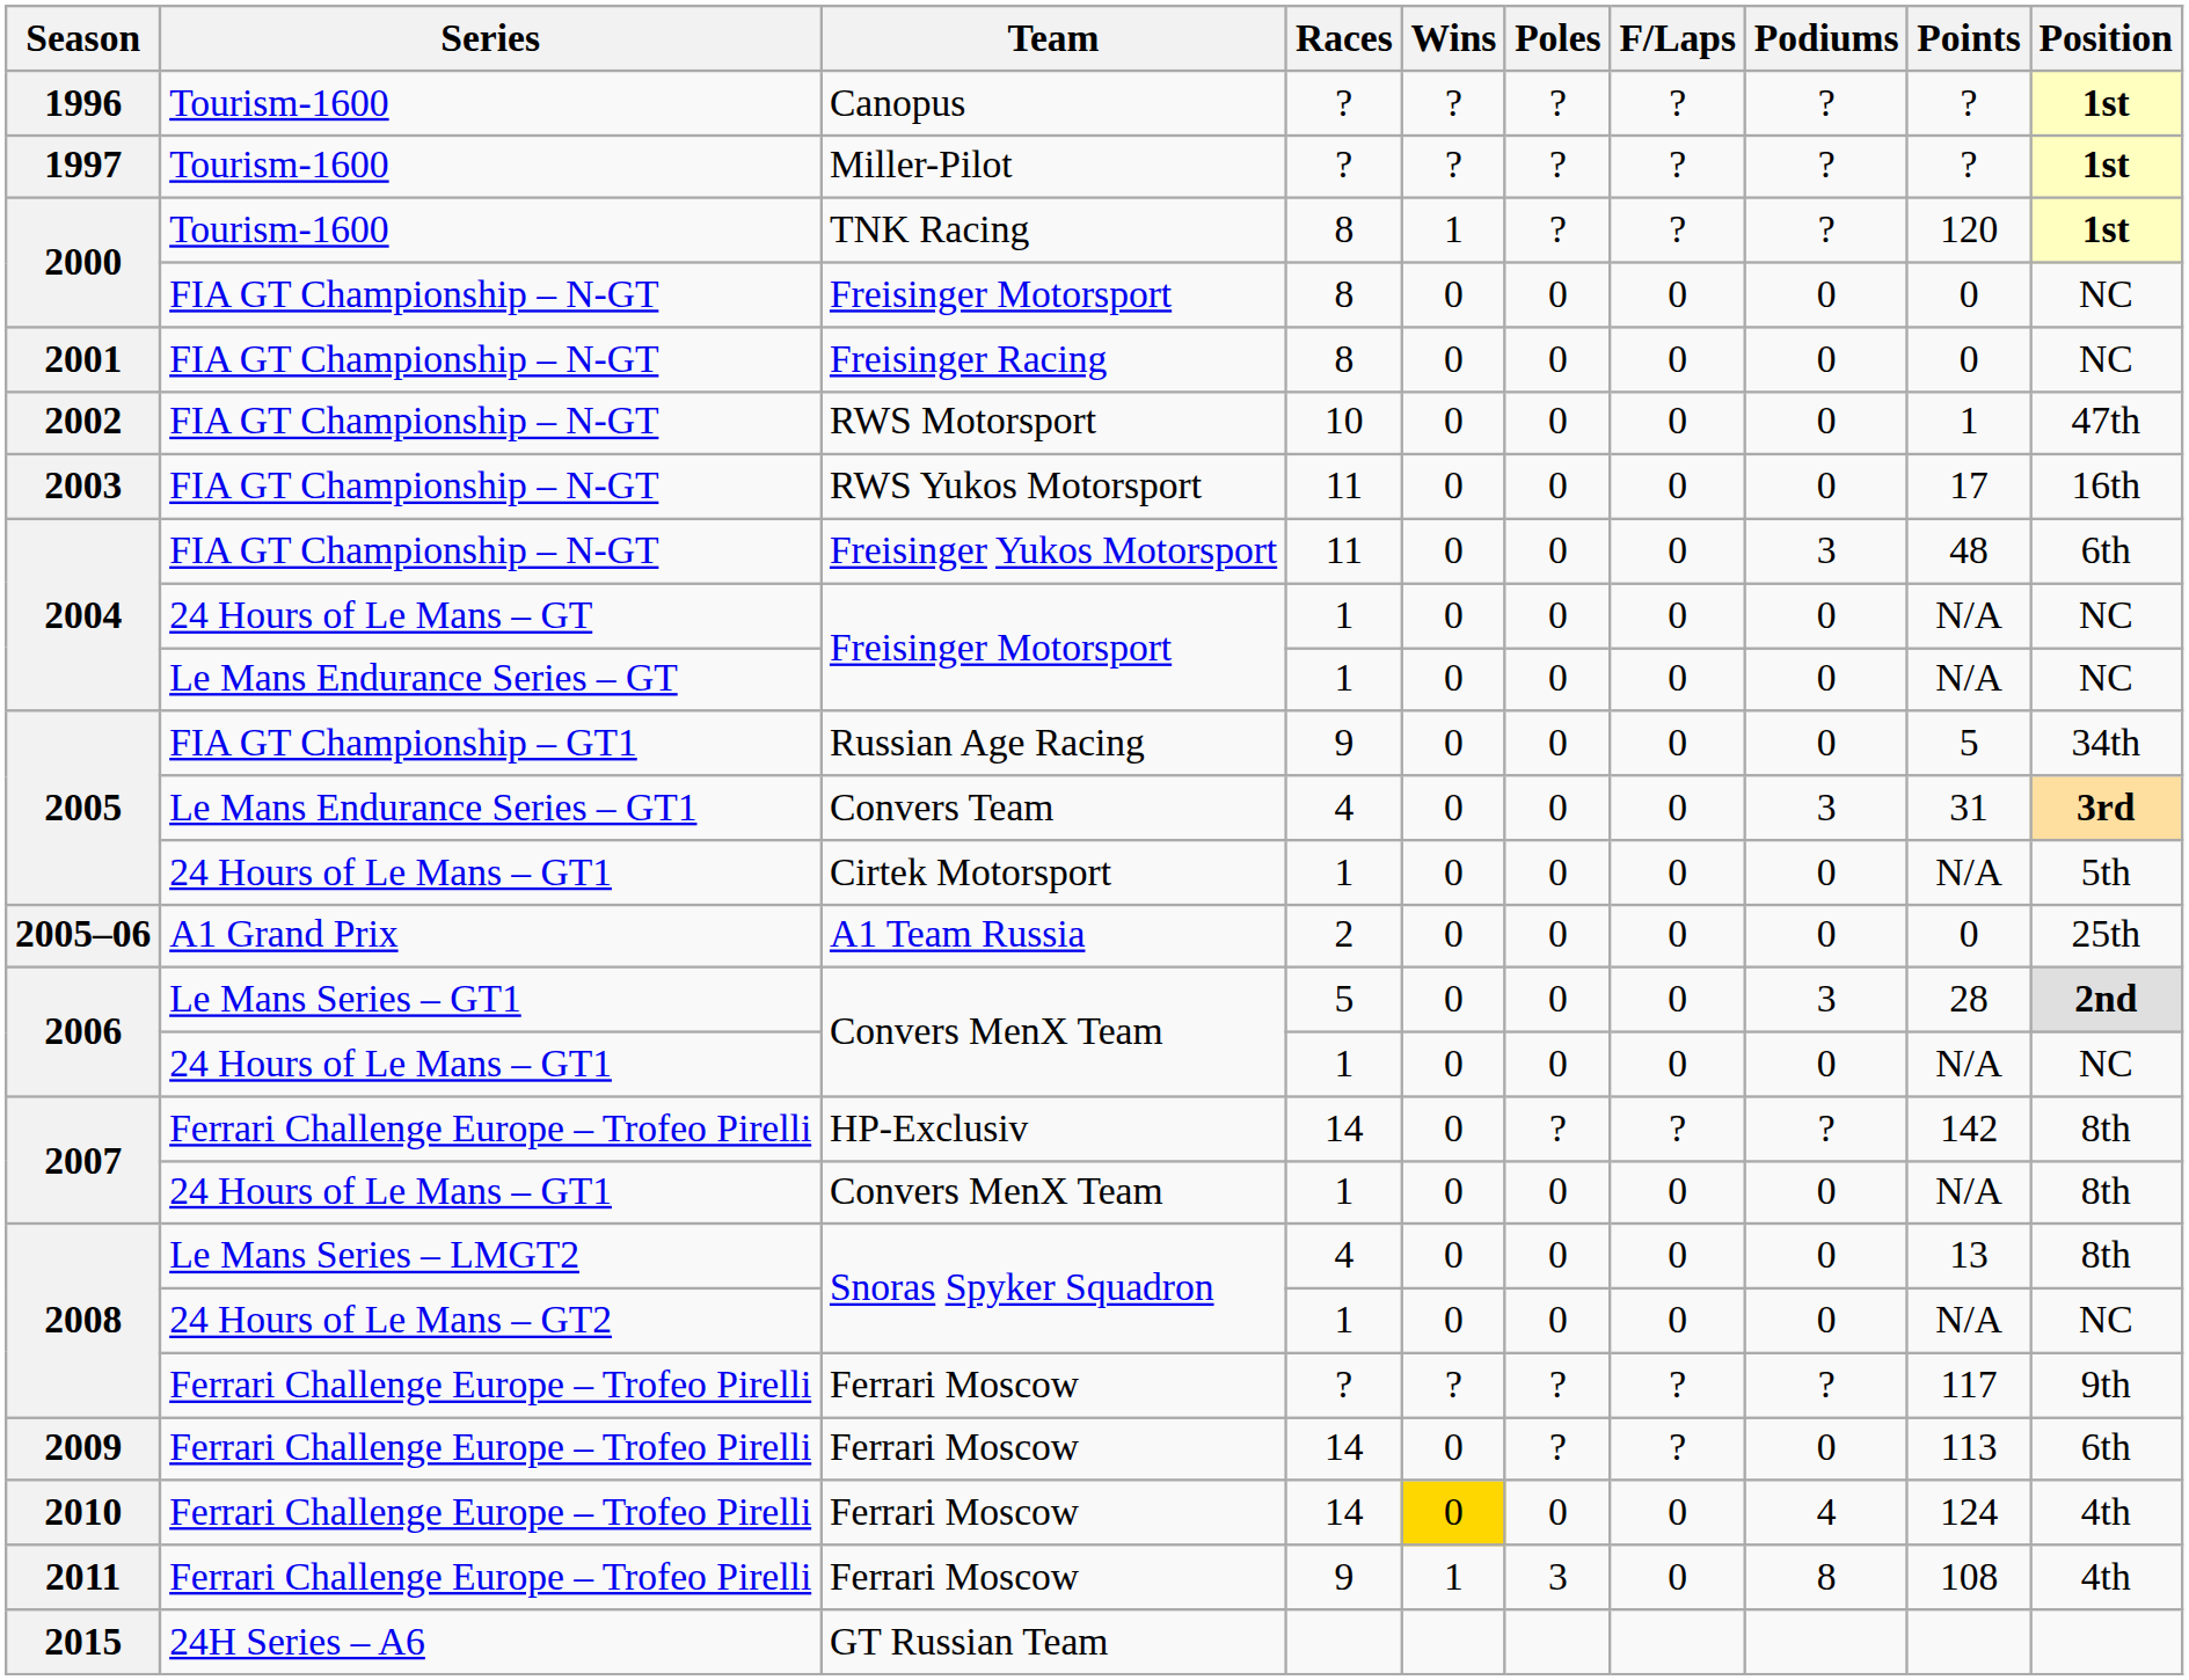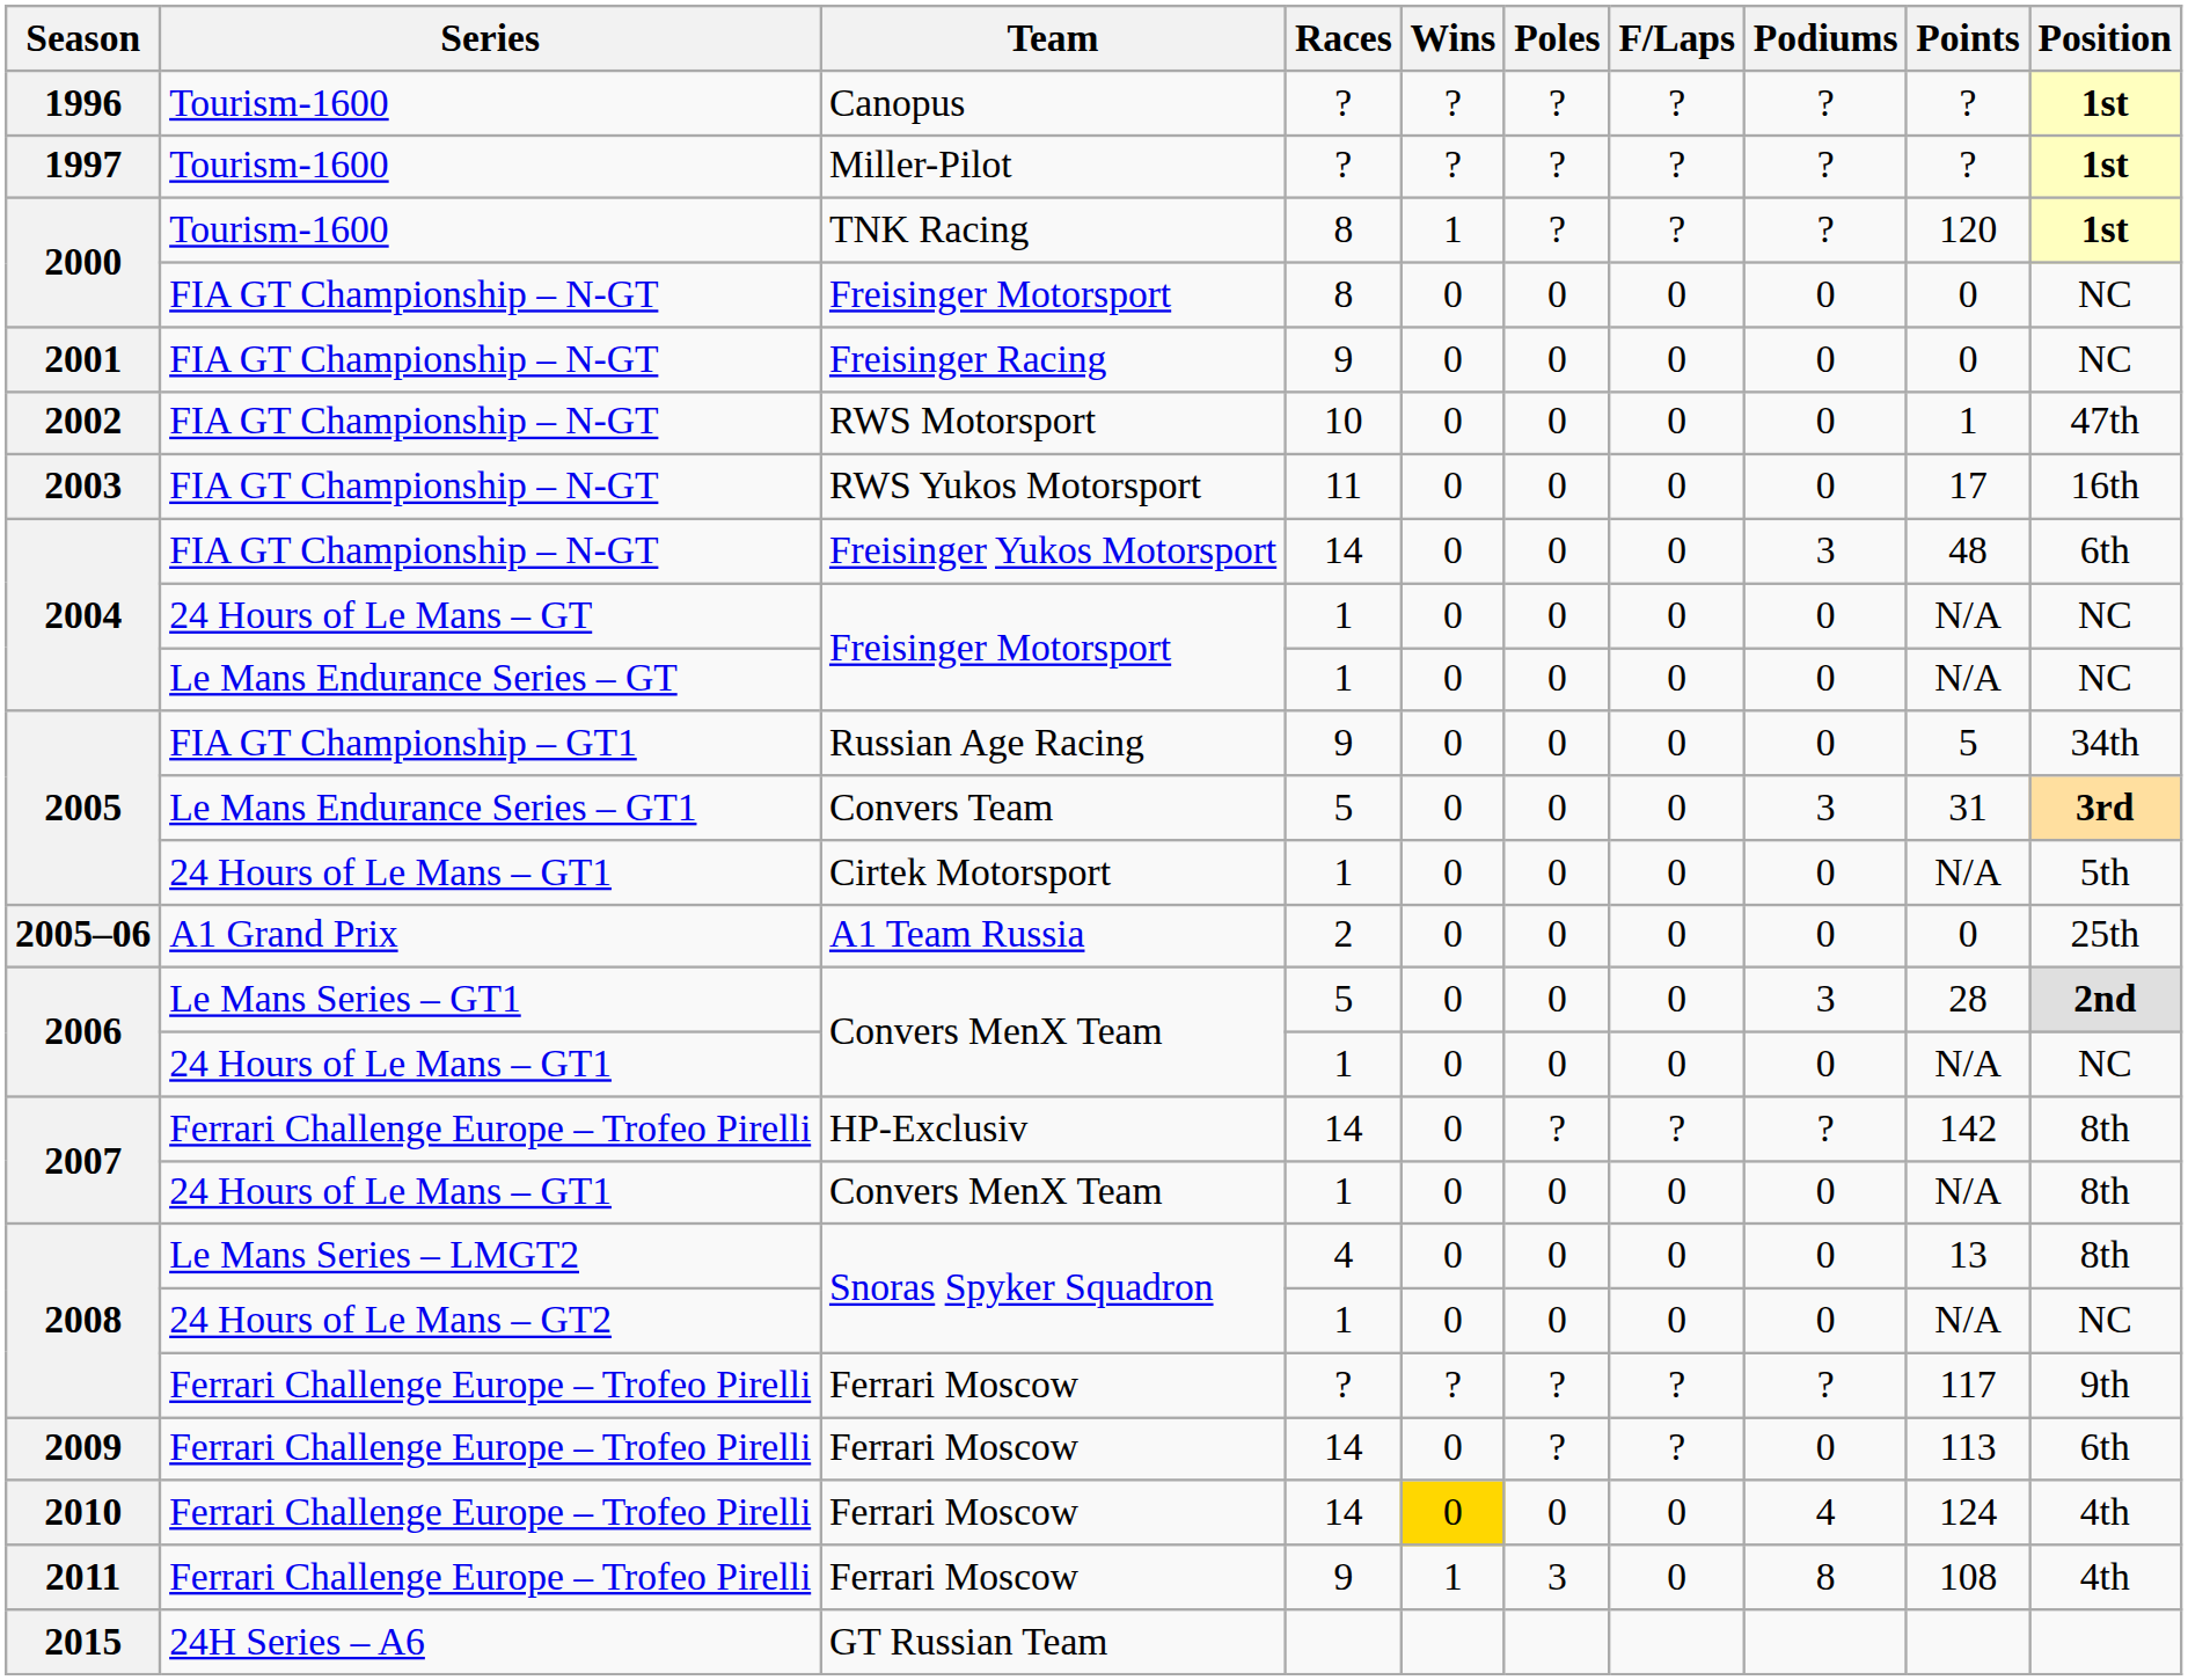 <table class="wikitable" style="font-size: 90%; text-align:center">
 <tr>
 <th>Season</th>
 <th>Series</th>
 <th>Team</th>
 <th>Races</th>
 <th>Wins</th>
 <th>Poles</th>
 <th>F/Laps</th>
 <th>Podiums</th>
 <th>Points</th>
 <th>Position</th>
 </tr>
 <tr>
 <th>1996</th>
 <td align=left><a href='#'>Tourism-1600</a></td>
 <td align=left>Canopus</td>
 <td>?</td>
 <td>?</td>
 <td>?</td>
 <td>?</td>
 <td>?</td>
 <td>?</td>
 <td style="background:#FFFFBF;"><strong>1st</strong></td>
 </tr>
 <tr>
 <th>1997</th>
 <td align=left><a href='#'>Tourism-1600</a></td>
 <td align=left>Miller-Pilot</td>
 <td>?</td>
 <td>?</td>
 <td>?</td>
 <td>?</td>
 <td>?</td>
 <td>?</td>
 <td style="background:#FFFFBF;"><strong>1st</strong></td>
 </tr>
 <tr>
 <th rowspan=2>2000</th>
 <td align=left><a href='#'>Tourism-1600</a></td>
 <td align=left>TNK Racing</td>
 <td>8</td>
 <td>1</td>
 <td>?</td>
 <td>?</td>
 <td>?</td>
 <td>120</td>
 <td style="background:#FFFFBF;"><strong>1st</strong></td>
 </tr>
 <tr>
 <td align=left><a href='#'>FIA GT Championship – N-GT</a></td>
 <td align=left><a href='#'>Freisinger Motorsport</a></td>
 <td>8</td>
 <td>0</td>
 <td>0</td>
 <td>0</td>
 <td>0</td>
 <td>0</td>
 <td>NC</td>
 </tr>
 <tr>
 <th>2001</th>
 <td align=left><a href='#'>FIA GT Championship – N-GT</a></td>
 <td align=left><a href='#'>Freisinger Racing</a></td>
-<td>8</td>
+<td>9</td>
 <td>0</td>
 <td>0</td>
 <td>0</td>
 <td>0</td>
 <td>0</td>
 <td>NC</td>
 </tr>
 <tr>
 <th>2002</th>
 <td align=left><a href='#'>FIA GT Championship – N-GT</a></td>
 <td align=left>RWS Motorsport</td>
 <td>10</td>
 <td>0</td>
 <td>0</td>
 <td>0</td>
 <td>0</td>
 <td>1</td>
 <td>47th</td>
 </tr>
 <tr>
 <th>2003</th>
 <td align=left><a href='#'>FIA GT Championship – N-GT</a></td>
 <td align=left>RWS Yukos Motorsport</td>
 <td>11</td>
 <td>0</td>
 <td>0</td>
 <td>0</td>
 <td>0</td>
 <td>17</td>
 <td>16th</td>
 </tr>
 <tr>
 <th rowspan=3>2004</th>
 <td align=left><a href='#'>FIA GT Championship – N-GT</a></td>
 <td align=left><a href='#'>Freisinger</a> <a href='#'>Yukos Motorsport</a></td>
-<td>11</td>
+<td>14</td>
 <td>0</td>
 <td>0</td>
 <td>0</td>
 <td>3</td>
 <td>48</td>
 <td>6th</td>
 </tr>
 <tr>
 <td align=left><a href='#'>24 Hours of Le Mans – GT</a></td>
 <td align=left rowspan=2><a href='#'>Freisinger Motorsport</a></td>
 <td>1</td>
 <td>0</td>
 <td>0</td>
 <td>0</td>
 <td>0</td>
 <td>N/A</td>
 <td>NC</td>
 </tr>
 <tr>
 <td align=left><a href='#'>Le Mans Endurance Series – GT</a></td>
 <td>1</td>
 <td>0</td>
 <td>0</td>
 <td>0</td>
 <td>0</td>
 <td>N/A</td>
 <td>NC</td>
 </tr>
 <tr>
 <th rowspan=3>2005</th>
 <td align=left><a href='#'>FIA GT Championship – GT1</a></td>
 <td align=left>Russian Age Racing</td>
 <td>9</td>
 <td>0</td>
 <td>0</td>
 <td>0</td>
 <td>0</td>
 <td>5</td>
 <td>34th</td>
 </tr>
 <tr>
 <td align=left><a href='#'>Le Mans Endurance Series – GT1</a></td>
 <td align=left>Convers Team</td>
-<td>4</td>
+<td>5</td>
 <td>0</td>
 <td>0</td>
 <td>0</td>
 <td>3</td>
 <td>31</td>
 <td style="background:#FFDF9F;"><strong>3rd</strong></td>
 </tr>
 <tr>
 <td align=left><a href='#'>24 Hours of Le Mans – GT1</a></td>
 <td align=left>Cirtek Motorsport</td>
 <td>1</td>
 <td>0</td>
 <td>0</td>
 <td>0</td>
 <td>0</td>
 <td>N/A</td>
 <td>5th</td>
 </tr>
 <tr>
 <th>2005–06</th>
 <td align=left><a href='#'>A1 Grand Prix</a></td>
 <td align=left><a href='#'>A1 Team Russia</a></td>
 <td>2</td>
 <td>0</td>
 <td>0</td>
 <td>0</td>
 <td>0</td>
 <td>0</td>
 <td>25th</td>
 </tr>
 <tr>
 <th rowspan=2>2006</th>
 <td align=left><a href='#'>Le Mans Series – GT1</a></td>
 <td align=left rowspan=2>Convers MenX Team</td>
 <td>5</td>
 <td>0</td>
 <td>0</td>
 <td>0</td>
 <td>3</td>
 <td>28</td>
 <td style="background:#DFDFDF;"><strong>2nd</strong></td>
 </tr>
 <tr>
 <td align=left><a href='#'>24 Hours of Le Mans – GT1</a></td>
 <td>1</td>
 <td>0</td>
 <td>0</td>
 <td>0</td>
 <td>0</td>
 <td>N/A</td>
 <td>NC</td>
 </tr>
 <tr>
 <th rowspan=2>2007</th>
 <td align=left><a href='#'>Ferrari Challenge Europe – Trofeo Pirelli</a></td>
 <td align=left>HP-Exclusiv</td>
 <td>14</td>
 <td>0</td>
 <td>?</td>
 <td>?</td>
 <td>?</td>
 <td>142</td>
 <td>8th</td>
 </tr>
 <tr>
 <td align=left><a href='#'>24 Hours of Le Mans – GT1</a></td>
 <td align=left>Convers MenX Team</td>
 <td>1</td>
 <td>0</td>
 <td>0</td>
 <td>0</td>
 <td>0</td>
 <td>N/A</td>
 <td>8th</td>
 </tr>
 <tr>
 <th rowspan=3>2008</th>
 <td align=left><a href='#'>Le Mans Series – LMGT2</a></td>
 <td align=left rowspan=2><a href='#'>Snoras</a> <a href='#'>Spyker Squadron</a></td>
 <td>4</td>
 <td>0</td>
 <td>0</td>
 <td>0</td>
 <td>0</td>
 <td>13</td>
 <td>8th</td>
 </tr>
 <tr>
 <td align=left><a href='#'>24 Hours of Le Mans – GT2</a></td>
 <td>1</td>
 <td>0</td>
 <td>0</td>
 <td>0</td>
 <td>0</td>
 <td>N/A</td>
 <td>NC</td>
 </tr>
 <tr>
 <td align=left><a href='#'>Ferrari Challenge Europe – Trofeo Pirelli</a></td>
 <td align=left>Ferrari Moscow</td>
 <td>?</td>
 <td>?</td>
 <td>?</td>
 <td>?</td>
 <td>?</td>
 <td>117</td>
 <td>9th</td>
 </tr>
 <tr>
 <th>2009</th>
 <td align=left><a href='#'>Ferrari Challenge Europe – Trofeo Pirelli</a></td>
 <td align=left>Ferrari Moscow</td>
 <td>14</td>
 <td>0</td>
 <td>?</td>
 <td>?</td>
 <td>0</td>
 <td>113</td>
 <td>6th</td>
 </tr>
 <tr>
 <th>2010</th>
 <td align=left><a href='#'>Ferrari Challenge Europe – Trofeo Pirelli</a></td>
 <td align=left>Ferrari Moscow</td>
 <td>14</td>
 <td style="background: gold;">0</td>
 <td>0</td>
 <td>0</td>
 <td>4</td>
 <td>124</td>
 <td>4th</td>
 </tr>
 <tr>
 <th>2011</th>
 <td align=left><a href='#'>Ferrari Challenge Europe – Trofeo Pirelli</a></td>
 <td align=left>Ferrari Moscow</td>
 <td>9</td>
 <td>1</td>
 <td>3</td>
 <td>0</td>
 <td>8</td>
 <td>108</td>
 <td>4th</td>
 </tr>
 <tr>
 <th>2015</th>
 <td align=left><a href='#'>24H Series – A6</a></td>
 <td align=left>GT Russian Team</td>
 <td></td>
 <td></td>
 <td></td>
 <td></td>
 <td></td>
 <td></td>
 <td></td>
 </tr>
 </table>
